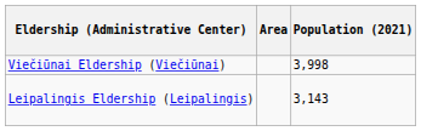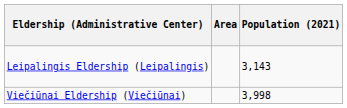 <table class="sortable wikitable" style="text-align: left; margin: 0 0 0 0;">
 <tr>
 <th scope="col" height="50px">Eldership (Administrative Center)</th>
 <th scope="col">Area</th>
 <th scope="col"><strong>Population (2021)</strong></th>
 </tr>
 <tr>
+<td scope="row" height="50px"><a href='#'>Leipalingis Eldership</a> (<a href='#'>Leipalingis</a>)</td>
+<td></td>
+<td>3,143</td>
+</tr>
+<tr>
 <td><a href='#'>Viečiūnai Eldership</a> (<a href='#'>Viečiūnai</a>)</td>
 <td></td>
 <td>3,998</td>
 </tr>
-<tr>
-<td scope="row" height="50px"><a href='#'>Leipalingis Eldership</a> (<a href='#'>Leipalingis</a>)</td>
-<td></td>
-<td>3,143</td>
-</tr>
 </table>
